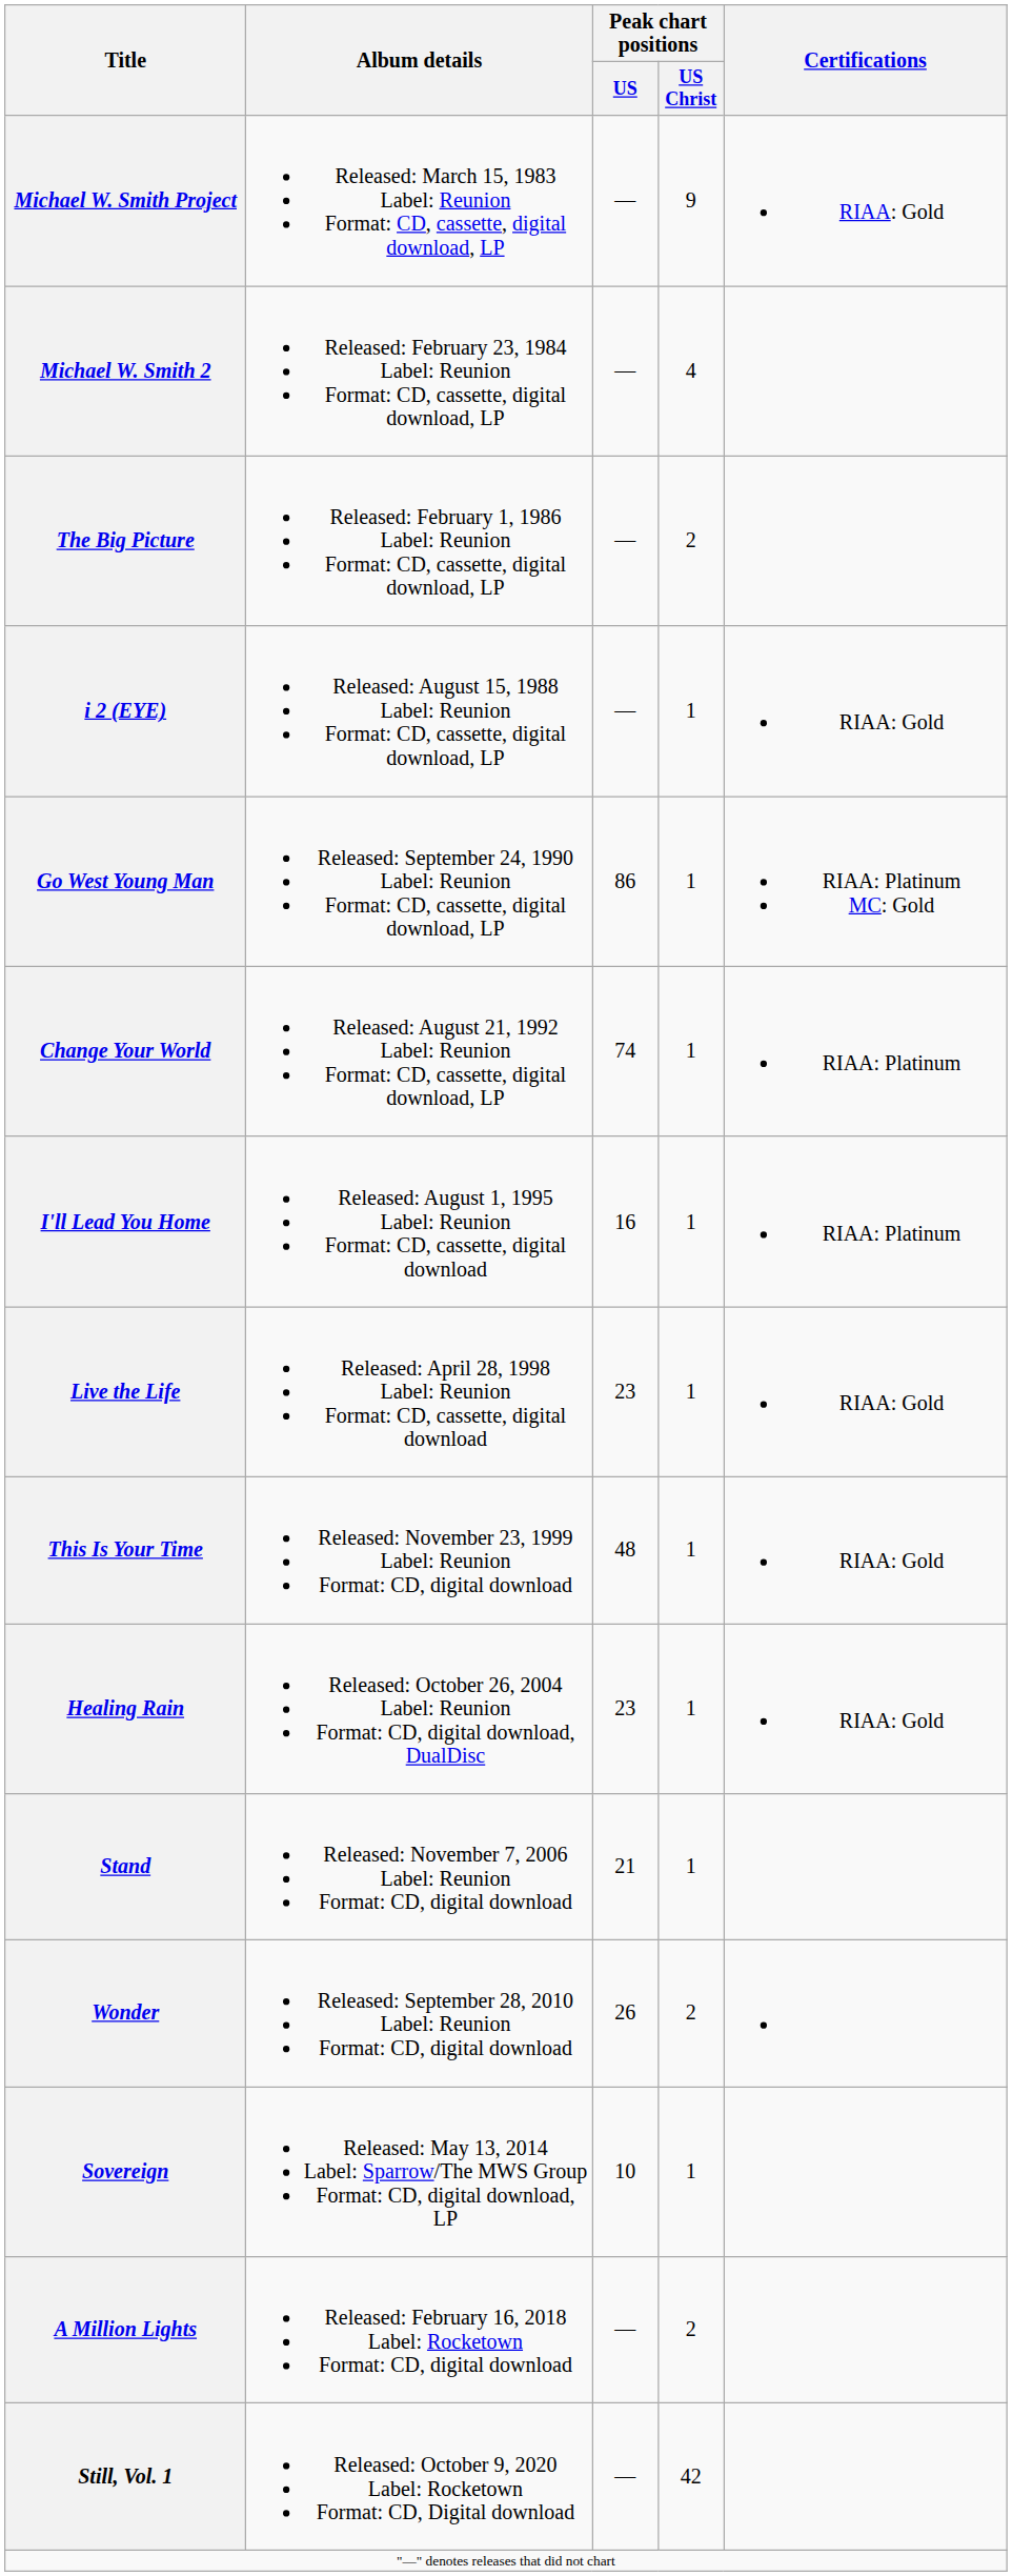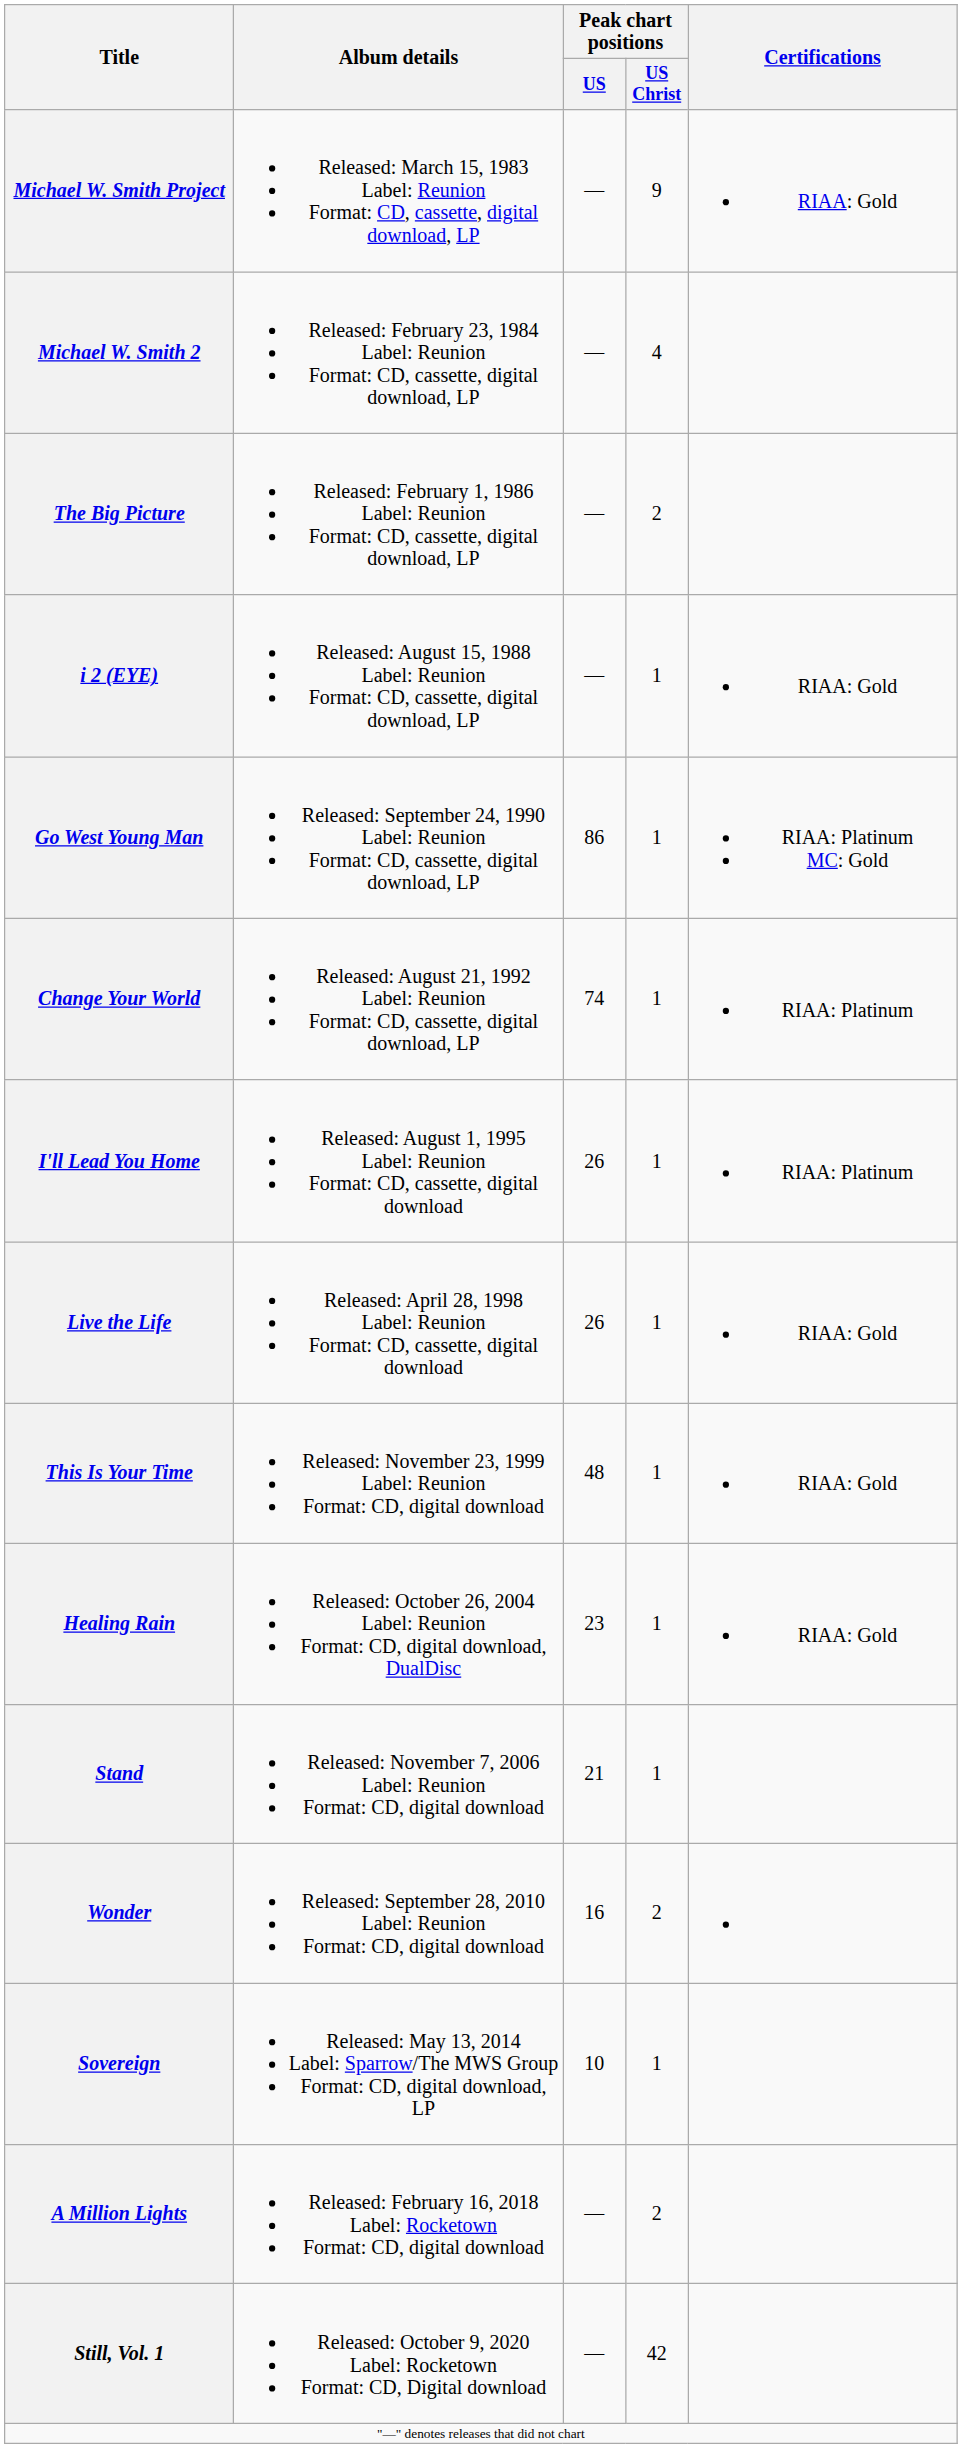 <table class="wikitable plainrowheaders" style="text-align:center;">
 <tr>
 <th scope="col" rowspan="2" style="width:11em;">Title</th>
 <th scope="col" rowspan="2" style="width:16em;">Album details</th>
 <th scope="col" colspan="2">Peak chart positions</th>
 <th scope="col" rowspan="2" style="width:13em;"><a href='#'>Certifications</a></th>
 </tr>
 <tr>
 <th style="width:3em; font-size:90%"><a href='#'>US</a><br></th>
 <th style="width:3em; font-size:90%"><a href='#'>US<br>Christ</a><br></th>
 </tr>
 <tr>
 <th scope="row"><em><a href='#'>Michael W. Smith Project</a></em></th>
 <td><br><ul><li>Released: March 15, 1983</li><li>Label: <a href='#'>Reunion</a></li><li>Format: <a href='#'>CD</a>, <a href='#'>cassette</a>, <a href='#'>digital download</a>, <a href='#'>LP</a></li></ul></td>
 <td>—</td>
 <td>9</td>
 <td><br><ul><li><a href='#'>RIAA</a>: Gold</li></ul></td>
 </tr>
 <tr>
 <th scope="row"><em><a href='#'>Michael W. Smith 2</a></em></th>
 <td><br><ul><li>Released: February 23, 1984</li><li>Label: Reunion</li><li>Format: CD, cassette, digital download, LP</li></ul></td>
 <td>—</td>
 <td>4</td>
 <td></td>
 </tr>
 <tr>
 <th scope="row"><em><a href='#'>The Big Picture</a></em></th>
 <td><br><ul><li>Released: February 1, 1986</li><li>Label: Reunion</li><li>Format: CD, cassette, digital download, LP</li></ul></td>
 <td>—</td>
 <td>2</td>
 <td></td>
 </tr>
 <tr>
 <th scope="row"><em><a href='#'>i 2 (EYE)</a></em></th>
 <td><br><ul><li>Released: August 15, 1988</li><li>Label: Reunion</li><li>Format: CD, cassette, digital download, LP</li></ul></td>
 <td>—</td>
 <td>1</td>
 <td><br><ul><li>RIAA: Gold</li></ul></td>
 </tr>
 <tr>
 <th scope="row"><em><a href='#'>Go West Young Man</a></em></th>
 <td><br><ul><li>Released: September 24, 1990</li><li>Label: Reunion</li><li>Format: CD, cassette, digital download, LP</li></ul></td>
 <td>86</td>
 <td>1</td>
 <td><br><ul><li>RIAA: Platinum</li><li><a href='#'>MC</a>: Gold</li></ul></td>
 </tr>
 <tr>
 <th scope="row"><em><a href='#'>Change Your World</a></em></th>
 <td><br><ul><li>Released: August 21, 1992</li><li>Label: Reunion</li><li>Format: CD, cassette, digital download, LP</li></ul></td>
 <td>74</td>
 <td>1</td>
 <td><br><ul><li>RIAA: Platinum</li></ul></td>
 </tr>
 <tr>
 <th scope="row"><em><a href='#'>I'll Lead You Home</a></em></th>
 <td><br><ul><li>Released: August 1, 1995</li><li>Label: Reunion</li><li>Format: CD, cassette, digital download</li></ul></td>
-<td>16</td>
+<td>26</td>
 <td>1</td>
 <td><br><ul><li>RIAA: Platinum</li></ul></td>
 </tr>
 <tr>
 <th scope="row"><em><a href='#'>Live the Life</a></em></th>
 <td><br><ul><li>Released: April 28, 1998</li><li>Label: Reunion</li><li>Format: CD, cassette, digital download</li></ul></td>
-<td>23</td>
+<td>26</td>
 <td>1</td>
 <td><br><ul><li>RIAA: Gold</li></ul></td>
 </tr>
 <tr>
 <th scope="row"><em><a href='#'>This Is Your Time</a></em></th>
 <td><br><ul><li>Released: November 23, 1999</li><li>Label: Reunion</li><li>Format: CD, digital download</li></ul></td>
 <td>48</td>
 <td>1</td>
 <td><br><ul><li>RIAA: Gold</li></ul></td>
 </tr>
 <tr>
 <th scope="row"><em><a href='#'>Healing Rain</a></em></th>
 <td><br><ul><li>Released: October 26, 2004</li><li>Label: Reunion</li><li>Format: CD, digital download, <a href='#'>DualDisc</a></li></ul></td>
 <td>23</td>
 <td>1</td>
 <td><br><ul><li>RIAA: Gold</li></ul></td>
 </tr>
 <tr>
 <th scope="row"><em><a href='#'>Stand</a></em></th>
 <td><br><ul><li>Released: November 7, 2006</li><li>Label: Reunion</li><li>Format: CD, digital download</li></ul></td>
 <td>21</td>
 <td>1</td>
 <td></td>
 </tr>
 <tr>
 <th scope="row"><em><a href='#'>Wonder</a></em></th>
 <td><br><ul><li>Released: September 28, 2010</li><li>Label: Reunion</li><li>Format: CD, digital download</li></ul></td>
-<td>26</td>
+<td>16</td>
 <td>2</td>
 <td><br><ul><li></li></ul></td>
 </tr>
 <tr>
 <th scope="row"><em><a href='#'>Sovereign</a></em></th>
 <td><br><ul><li>Released: May 13, 2014</li><li>Label: <a href='#'>Sparrow</a>/The MWS Group</li><li>Format: CD, digital download, LP</li></ul></td>
 <td>10</td>
 <td>1</td>
 <td></td>
 </tr>
 <tr>
 <th scope="row"><em><a href='#'>A Million Lights</a></em></th>
 <td><br><ul><li>Released: February 16, 2018</li><li>Label: <a href='#'>Rocketown</a></li><li>Format: CD, digital download</li></ul></td>
 <td>—</td>
 <td>2</td>
 <td></td>
 </tr>
 <tr>
 <th scope="row"><em>Still, Vol. 1</em></th>
 <td><br><ul><li>Released: October 9, 2020</li><li>Label: Rocketown</li><li>Format: CD, Digital download</li></ul></td>
 <td>—</td>
 <td>42</td>
 <td></td>
 </tr>
 <tr>
 <td colspan="10" style="font-size:8pt">"—" denotes releases that did not chart</td>
 </tr>
 </table>
